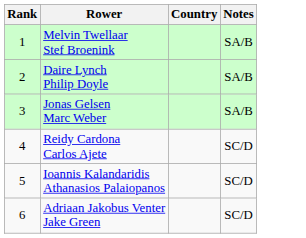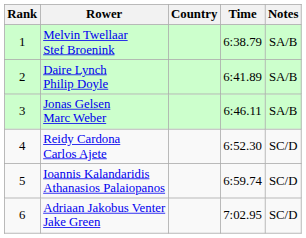 <table class="wikitable" style="text-align:center">
 <tr>
 <th>Rank</th>
 <th>Rower</th>
 <th>Country</th>
+<th>Time</th>
 <th>Notes</th>
 </tr>
 <tr bgcolor=ccffcc>
 <td>1</td>
 <td align="left"><a href='#'>Melvin Twellaar</a><br><a href='#'>Stef Broenink</a></td>
 <td align="left"></td>
+<td>6:38.79</td>
 <td>SA/B</td>
 </tr>
 <tr bgcolor=ccffcc>
 <td>2</td>
 <td align="left"><a href='#'>Daire Lynch</a><br><a href='#'>Philip Doyle</a></td>
 <td align="left"></td>
+<td>6:41.89</td>
 <td>SA/B</td>
 </tr>
 <tr bgcolor=ccffcc>
 <td>3</td>
 <td align="left"><a href='#'>Jonas Gelsen</a><br><a href='#'>Marc Weber</a></td>
 <td align="left"></td>
+<td>6:46.11</td>
 <td>SA/B</td>
 </tr>
 <tr>
 <td>4</td>
 <td align="left"><a href='#'>Reidy Cardona</a><br><a href='#'>Carlos Ajete</a></td>
 <td align="left"></td>
+<td>6:52.30</td>
 <td>SC/D</td>
 </tr>
 <tr>
 <td>5</td>
 <td align="left"><a href='#'>Ioannis Kalandaridis</a><br><a href='#'>Athanasios Palaiopanos</a></td>
 <td align="left"></td>
+<td>6:59.74</td>
 <td>SC/D</td>
 </tr>
 <tr>
 <td>6</td>
 <td align="left"><a href='#'>Adriaan Jakobus Venter</a><br><a href='#'>Jake Green</a></td>
 <td align="left"></td>
+<td>7:02.95</td>
 <td>SC/D</td>
 </tr>
 </table>
